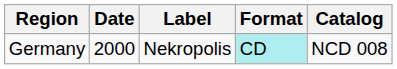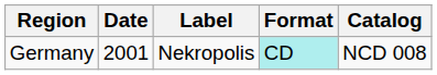 <table class="wikitable">
 <tr>
 <th>Region</th>
 <th>Date</th>
 <th>Label</th>
 <th>Format</th>
 <th>Catalog</th>
 </tr>
 <tr>
 <td>Germany</td>
-<td>2000</td>
+<td>2001</td>
 <td>Nekropolis</td>
 <td style="background: paleturquoise;">CD</td>
 <td>NCD 008</td>
 </tr>
 </table>
